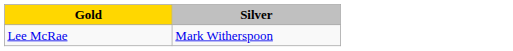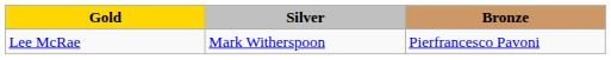 <table class="wikitable" style="text-align:left">
 <tr align="center">
 <td width=200 bgcolor=gold><strong>Gold</strong></td>
 <td width=200 bgcolor=silver><strong>Silver</strong></td>
+<td width=200 bgcolor=CC9966><strong>Bronze</strong></td>
 </tr>
 <tr>
 <td><a href='#'>Lee McRae</a><br><em></em></td>
 <td><a href='#'>Mark Witherspoon</a><br><em></em></td>
+<td><a href='#'>Pierfrancesco Pavoni</a><br><em></em></td>
 </tr>
 </table>
